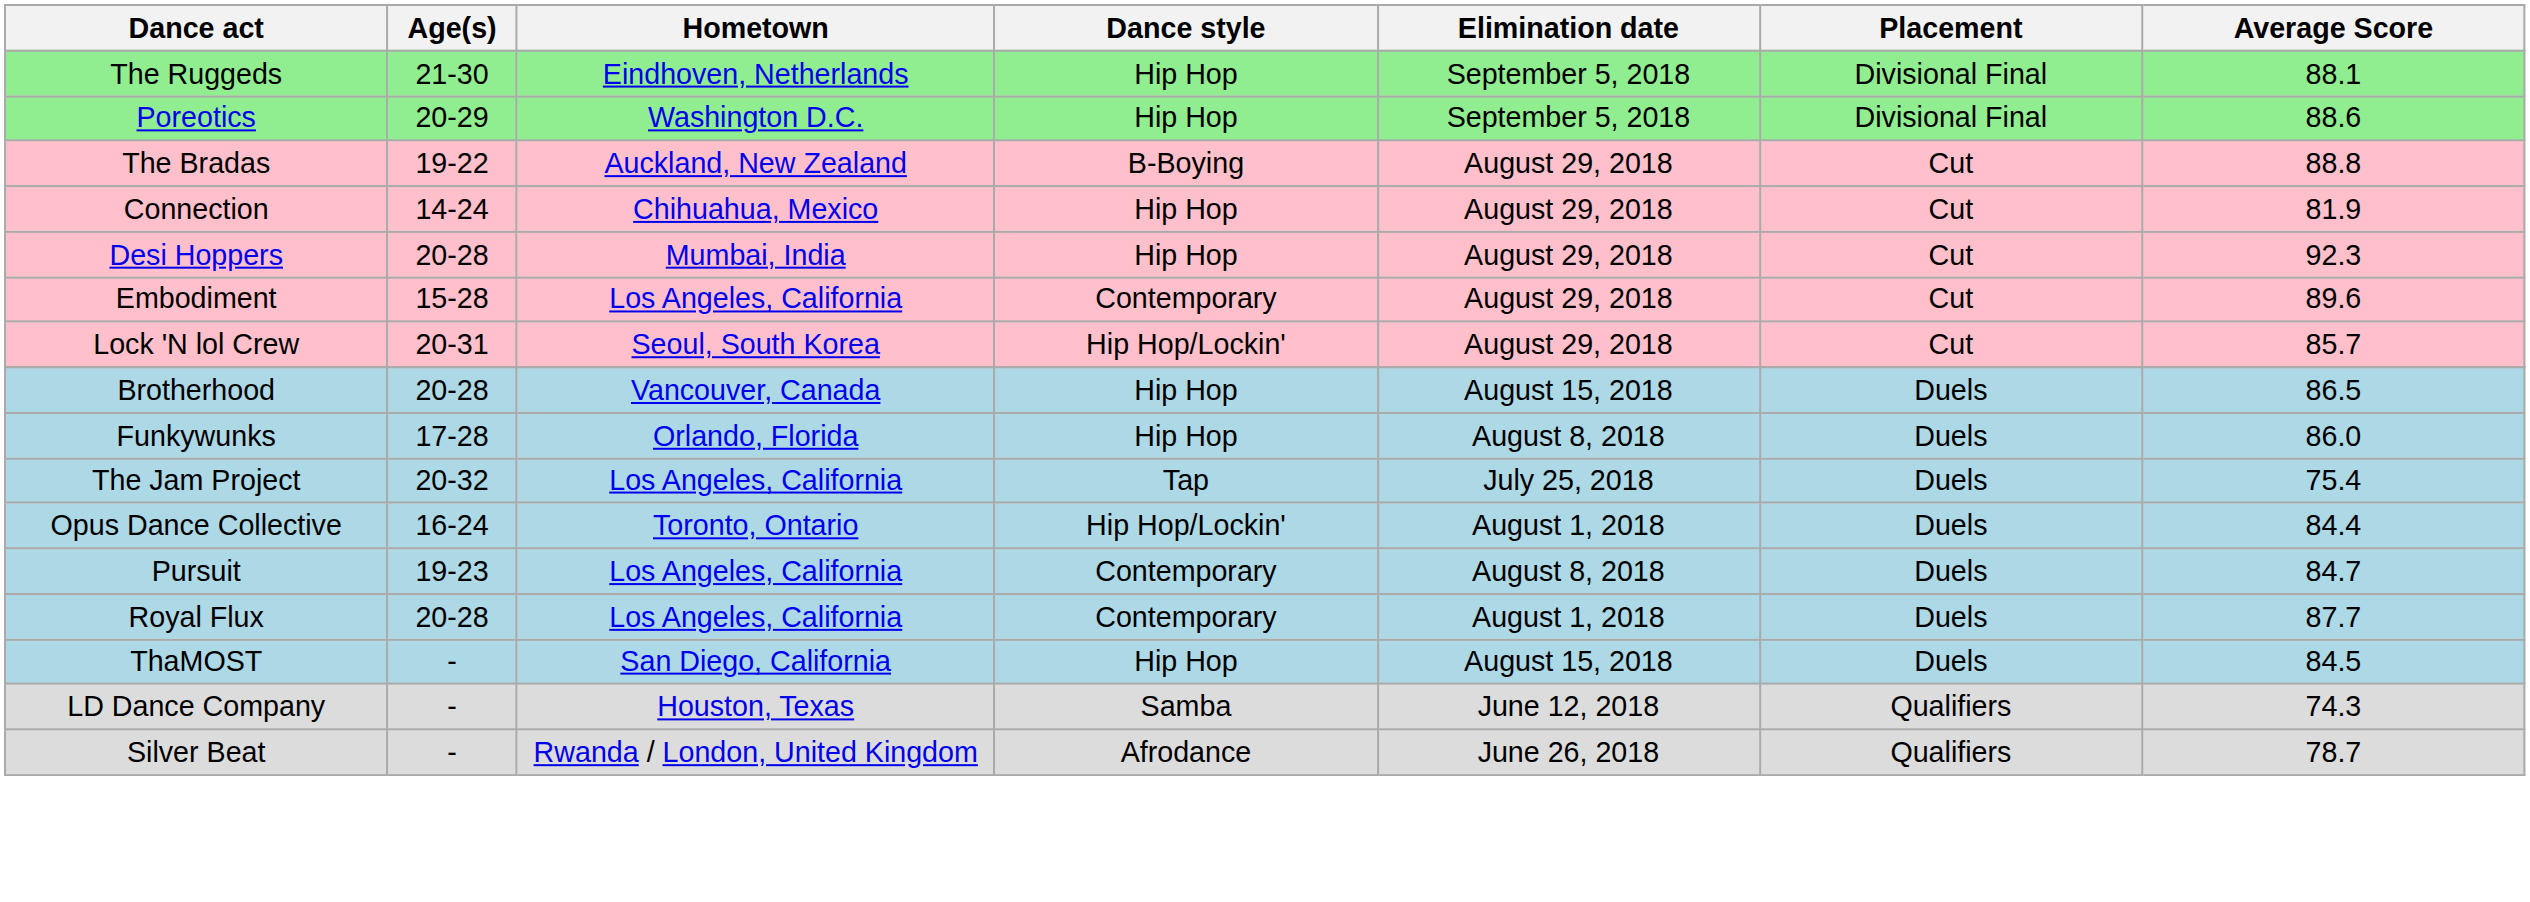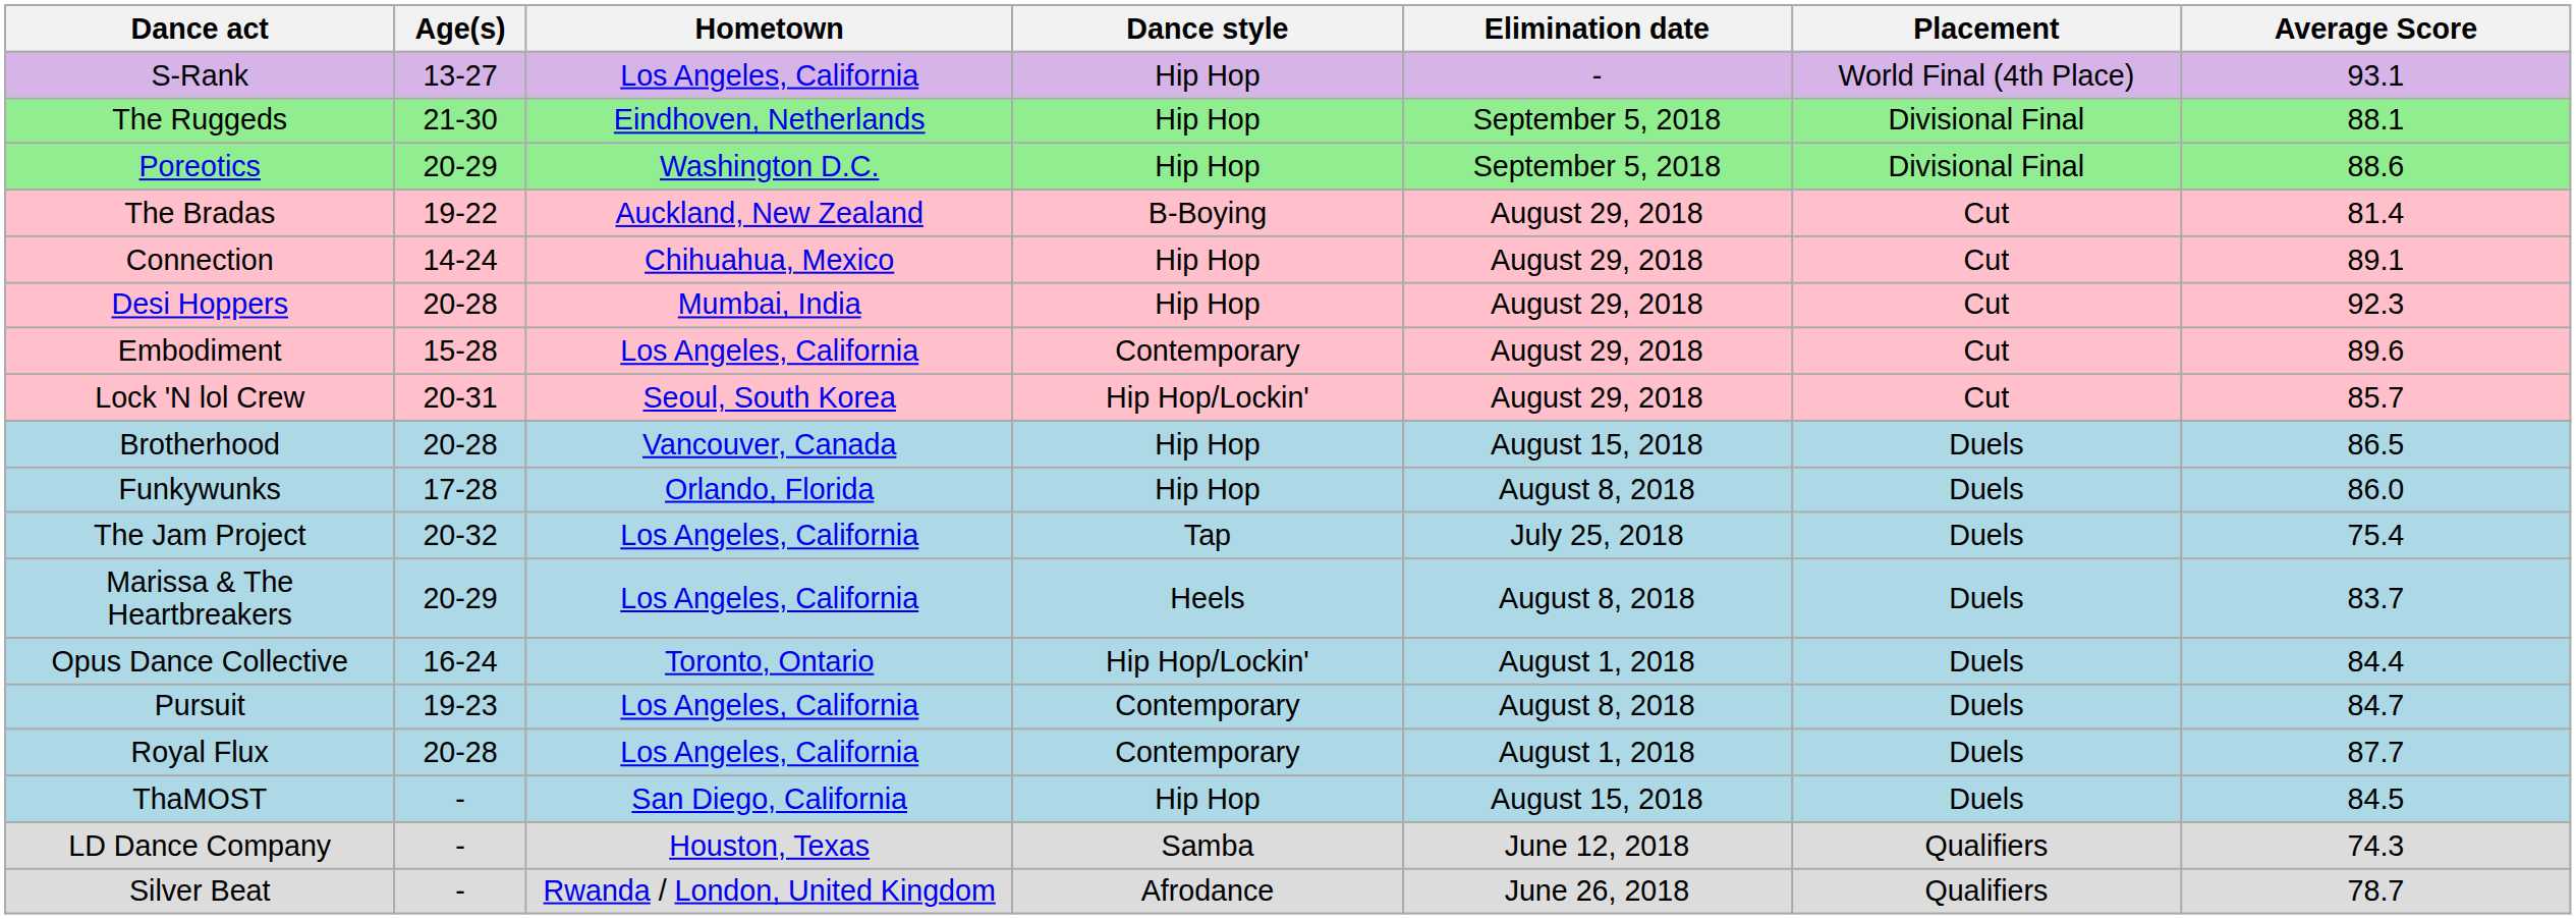 <table class="wikitable" style="text-align:center; font-size:90%; border-collapse:collapse;" width=80%>
 <tr>
 <th width=12%>Dance act</th>
 <th width="4%" align="center">Age(s)</th>
 <th width=15%>Hometown</th>
 <th width=12%>Dance style</th>
 <th width=12%>Elimination date</th>
 <th width=12%>Placement</th>
 <th width=12%>Average Score</th>
+</tr>
+<tr style="color:black; background:#d7b4e8;">
+<td>S-Rank</td>
+<td>13-27</td>
+<td><a href='#'>Los Angeles, California</a></td>
+<td>Hip Hop</td>
+<td>-</td>
+<td>World Final (4th Place)</td>
+<td>93.1</td>
 </tr>
 <tr style="color:black; background:LightGreen;">
 <td>The Ruggeds</td>
 <td>21-30</td>
 <td><a href='#'>Eindhoven, Netherlands</a></td>
 <td>Hip Hop</td>
 <td>September 5, 2018</td>
 <td>Divisional Final</td>
 <td>88.1</td>
 </tr>
 <tr style="color:black; background:LightGreen;">
 <td><a href='#'>Poreotics</a></td>
 <td>20-29</td>
 <td><a href='#'>Washington D.C.</a></td>
 <td>Hip Hop</td>
 <td>September 5, 2018</td>
 <td>Divisional Final</td>
 <td>88.6</td>
 </tr>
 <tr style="color:black; background:pink;">
 <td>The Bradas</td>
 <td>19-22</td>
 <td><a href='#'>Auckland, New Zealand</a></td>
 <td>B-Boying</td>
 <td>August 29, 2018</td>
 <td>Cut</td>
-<td>88.8</td>
+<td>81.4</td>
 </tr>
 <tr style="color:black; background:pink;">
 <td>Connection</td>
 <td>14-24</td>
 <td><a href='#'>Chihuahua, Mexico</a></td>
 <td>Hip Hop</td>
 <td>August 29, 2018</td>
 <td>Cut</td>
-<td>81.9</td>
+<td>89.1</td>
 </tr>
 <tr style="color:black; background:pink;">
 <td><a href='#'>Desi Hoppers</a></td>
 <td>20-28</td>
 <td><a href='#'>Mumbai, India</a></td>
 <td>Hip Hop</td>
 <td>August 29, 2018</td>
 <td>Cut</td>
 <td>92.3</td>
 </tr>
 <tr style="color:black; background:pink;">
 <td>Embodiment</td>
 <td>15-28</td>
 <td><a href='#'>Los Angeles, California</a></td>
 <td>Contemporary</td>
 <td>August 29, 2018</td>
 <td>Cut</td>
 <td>89.6</td>
 </tr>
 <tr style="color:black; background:pink;">
 <td>Lock 'N lol Crew</td>
 <td>20-31</td>
 <td><a href='#'>Seoul, South Korea</a></td>
 <td>Hip Hop/Lockin'</td>
 <td>August 29, 2018</td>
 <td>Cut</td>
 <td>85.7</td>
 </tr>
 <tr>
 </tr>
 <tr style="color:black;  background:LightBlue;">
 <td>Brotherhood</td>
 <td>20-28</td>
 <td><a href='#'>Vancouver, Canada</a></td>
 <td>Hip Hop</td>
 <td>August 15, 2018</td>
 <td>Duels</td>
 <td>86.5</td>
 </tr>
 <tr style="color:black; background:LightBlue;">
 <td>Funkywunks</td>
 <td>17-28</td>
 <td><a href='#'>Orlando, Florida</a></td>
 <td>Hip Hop</td>
 <td>August 8, 2018</td>
 <td>Duels</td>
 <td>86.0</td>
 </tr>
 <tr style="color:black; background:LightBlue;">
 <td>The Jam Project</td>
 <td>20-32</td>
 <td><a href='#'>Los Angeles, California</a></td>
 <td>Tap</td>
 <td>July 25, 2018</td>
 <td>Duels</td>
 <td>75.4</td>
 </tr>
 <tr style="color:black; background:LightBlue;">
+<td>Marissa & The Heartbreakers</td>
+<td>20-29</td>
+<td><a href='#'>Los Angeles, California</a></td>
+<td>Heels</td>
+<td>August 8, 2018</td>
+<td>Duels</td>
+<td>83.7</td>
+</tr>
+<tr style="color:black; background:LightBlue;">
 <td>Opus Dance Collective</td>
 <td>16-24</td>
 <td><a href='#'>Toronto, Ontario</a></td>
 <td>Hip Hop/Lockin'</td>
 <td>August 1, 2018</td>
 <td>Duels</td>
 <td>84.4</td>
 </tr>
 <tr style="color:black; background:LightBlue;">
 <td>Pursuit</td>
 <td>19-23</td>
 <td><a href='#'>Los Angeles, California</a></td>
 <td>Contemporary</td>
 <td>August 8, 2018</td>
 <td>Duels</td>
 <td>84.7</td>
 </tr>
 <tr style="color:black; background:LightBlue;">
 <td>Royal Flux</td>
 <td>20-28</td>
 <td><a href='#'>Los Angeles, California</a></td>
 <td>Contemporary</td>
 <td>August 1, 2018</td>
 <td>Duels</td>
 <td>87.7</td>
 </tr>
 <tr style="color:black; background:LightBlue;">
 <td>ThaMOST</td>
 <td>-</td>
 <td><a href='#'>San Diego, California</a></td>
 <td>Hip Hop</td>
 <td>August 15, 2018 </td>
 <td>Duels</td>
 <td>84.5</td>
 </tr>
 <tr style="background:#DCDCDC;">
 <td>LD Dance Company</td>
 <td>-</td>
 <td><a href='#'>Houston, Texas</a></td>
 <td>Samba</td>
 <td>June 12, 2018</td>
 <td>Qualifiers</td>
 <td>74.3</td>
 </tr>
 <tr style="background:#DCDCDC;">
 <td>Silver Beat</td>
 <td>-</td>
 <td><a href='#'>Rwanda</a> / <a href='#'>London, United Kingdom</a></td>
 <td>Afrodance</td>
 <td>June 26, 2018</td>
 <td>Qualifiers</td>
 <td>78.7</td>
 </tr>
 </table>
